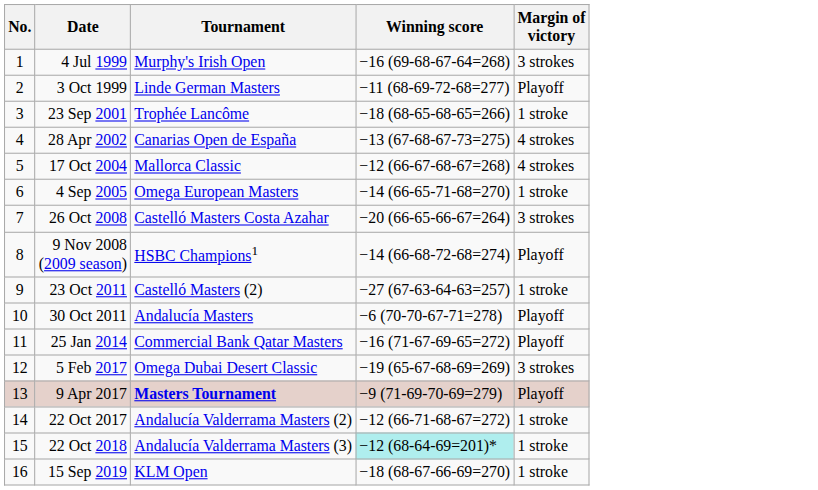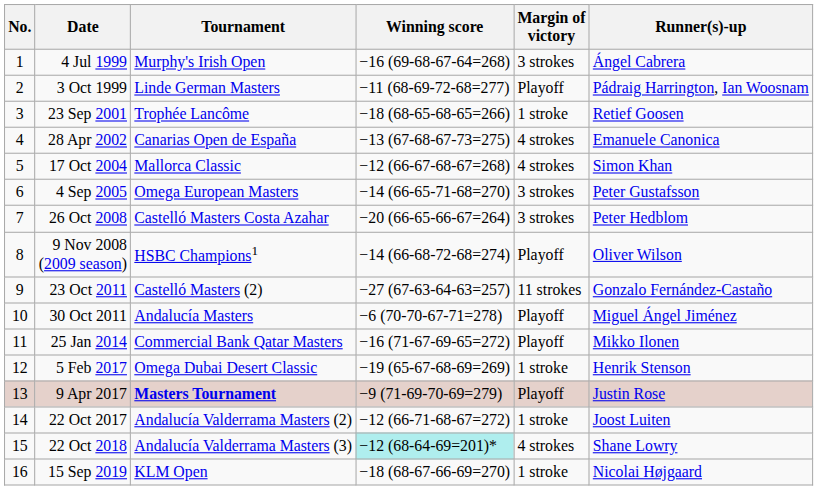 <table class="wikitable" style="font-size:95%;">
 <tr>
 <th>No.</th>
 <th>Date</th>
 <th>Tournament</th>
 <th>Winning score</th>
 <th>Margin of<br>victory</th>
+<th>Runner(s)-up</th>
 </tr>
 <tr>
 <td align=center>1</td>
 <td align=right>4 Jul <a href='#'>1999</a></td>
 <td><a href='#'>Murphy's Irish Open</a></td>
 <td>−16 (69-68-67-64=268)</td>
 <td>3 strokes</td>
+<td> <a href='#'>Ángel Cabrera</a></td>
 </tr>
 <tr>
 <td align=center>2</td>
 <td align=right>3 Oct 1999</td>
 <td><a href='#'>Linde German Masters</a></td>
 <td>−11 (68-69-72-68=277)</td>
 <td>Playoff</td>
+<td> <a href='#'>Pádraig Harrington</a>,  <a href='#'>Ian Woosnam</a></td>
 </tr>
 <tr>
 <td align=center>3</td>
 <td align=right>23 Sep <a href='#'>2001</a></td>
 <td><a href='#'>Trophée Lancôme</a></td>
 <td>−18 (68-65-68-65=266)</td>
 <td>1 stroke</td>
+<td> <a href='#'>Retief Goosen</a></td>
 </tr>
 <tr>
 <td align=center>4</td>
 <td align=right>28 Apr <a href='#'>2002</a></td>
 <td><a href='#'>Canarias Open de España</a></td>
 <td>−13 (67-68-67-73=275)</td>
 <td>4 strokes</td>
+<td> <a href='#'>Emanuele Canonica</a></td>
 </tr>
 <tr>
 <td align=center>5</td>
 <td align=right>17 Oct <a href='#'>2004</a></td>
 <td><a href='#'>Mallorca Classic</a></td>
 <td>−12 (66-67-68-67=268)</td>
 <td>4 strokes</td>
+<td> <a href='#'>Simon Khan</a></td>
 </tr>
 <tr>
 <td align=center>6</td>
 <td align=right>4 Sep <a href='#'>2005</a></td>
 <td><a href='#'>Omega European Masters</a></td>
 <td>−14 (66-65-71-68=270)</td>
-<td>1 stroke</td>
+<td>3 strokes</td>
+<td> <a href='#'>Peter Gustafsson</a></td>
 </tr>
 <tr>
 <td align=center>7</td>
 <td align=right>26 Oct <a href='#'>2008</a></td>
 <td><a href='#'>Castelló Masters Costa Azahar</a></td>
 <td>−20 (66-65-66-67=264)</td>
 <td>3 strokes</td>
+<td> <a href='#'>Peter Hedblom</a></td>
 </tr>
 <tr>
 <td align=center>8</td>
 <td align=right>9 Nov 2008<br>(<a href='#'>2009 season</a>)</td>
 <td><a href='#'>HSBC Champions</a><sup>1</sup></td>
 <td>−14 (66-68-72-68=274)</td>
 <td>Playoff</td>
+<td> <a href='#'>Oliver Wilson</a></td>
 </tr>
 <tr>
 <td align=center>9</td>
 <td align=right>23 Oct <a href='#'>2011</a></td>
 <td><a href='#'>Castelló Masters</a> (2)</td>
 <td>−27 (67-63-64-63=257)</td>
-<td>1 stroke</td>
+<td>11 strokes</td>
+<td> <a href='#'>Gonzalo Fernández-Castaño</a></td>
 </tr>
 <tr>
 <td align=center>10</td>
 <td align=right>30 Oct 2011</td>
 <td><a href='#'>Andalucía Masters</a></td>
 <td>−6 (70-70-67-71=278)</td>
 <td>Playoff</td>
+<td> <a href='#'>Miguel Ángel Jiménez</a></td>
 </tr>
 <tr>
 <td align=center>11</td>
 <td align=right>25 Jan <a href='#'>2014</a></td>
 <td><a href='#'>Commercial Bank Qatar Masters</a></td>
 <td>−16 (71-67-69-65=272)</td>
 <td>Playoff</td>
+<td> <a href='#'>Mikko Ilonen</a></td>
 </tr>
 <tr>
 <td align=center>12</td>
 <td align=right>5 Feb <a href='#'>2017</a></td>
 <td><a href='#'>Omega Dubai Desert Classic</a></td>
 <td>−19 (65-67-68-69=269)</td>
-<td>3 strokes</td>
+<td>1 stroke</td>
+<td> <a href='#'>Henrik Stenson</a></td>
 </tr>
 <tr style="background:#e5d1cb;">
 <td align=center>13</td>
 <td align=right>9 Apr 2017</td>
 <td><strong><a href='#'>Masters Tournament</a></strong></td>
 <td>−9 (71-69-70-69=279)</td>
 <td>Playoff</td>
+<td> <a href='#'>Justin Rose</a></td>
 </tr>
 <tr>
 <td align=center>14</td>
 <td align=right>22 Oct 2017</td>
 <td><a href='#'>Andalucía Valderrama Masters</a> (2)</td>
 <td>−12 (66-71-68-67=272)</td>
 <td>1 stroke</td>
+<td> <a href='#'>Joost Luiten</a></td>
 </tr>
 <tr>
 <td align=center>15</td>
 <td align=right>22 Oct <a href='#'>2018</a></td>
 <td><a href='#'>Andalucía Valderrama Masters</a> (3)</td>
 <td style="background: paleturquoise;">−12 (68-64-69=201)*</td>
-<td>1 stroke</td>
+<td>4 strokes</td>
+<td> <a href='#'>Shane Lowry</a></td>
 </tr>
 <tr>
 <td align=center>16</td>
 <td align=right>15 Sep <a href='#'>2019</a></td>
 <td><a href='#'>KLM Open</a></td>
 <td>−18 (68-67-66-69=270)</td>
 <td>1 stroke</td>
+<td> <a href='#'>Nicolai Højgaard</a></td>
 </tr>
 </table>
